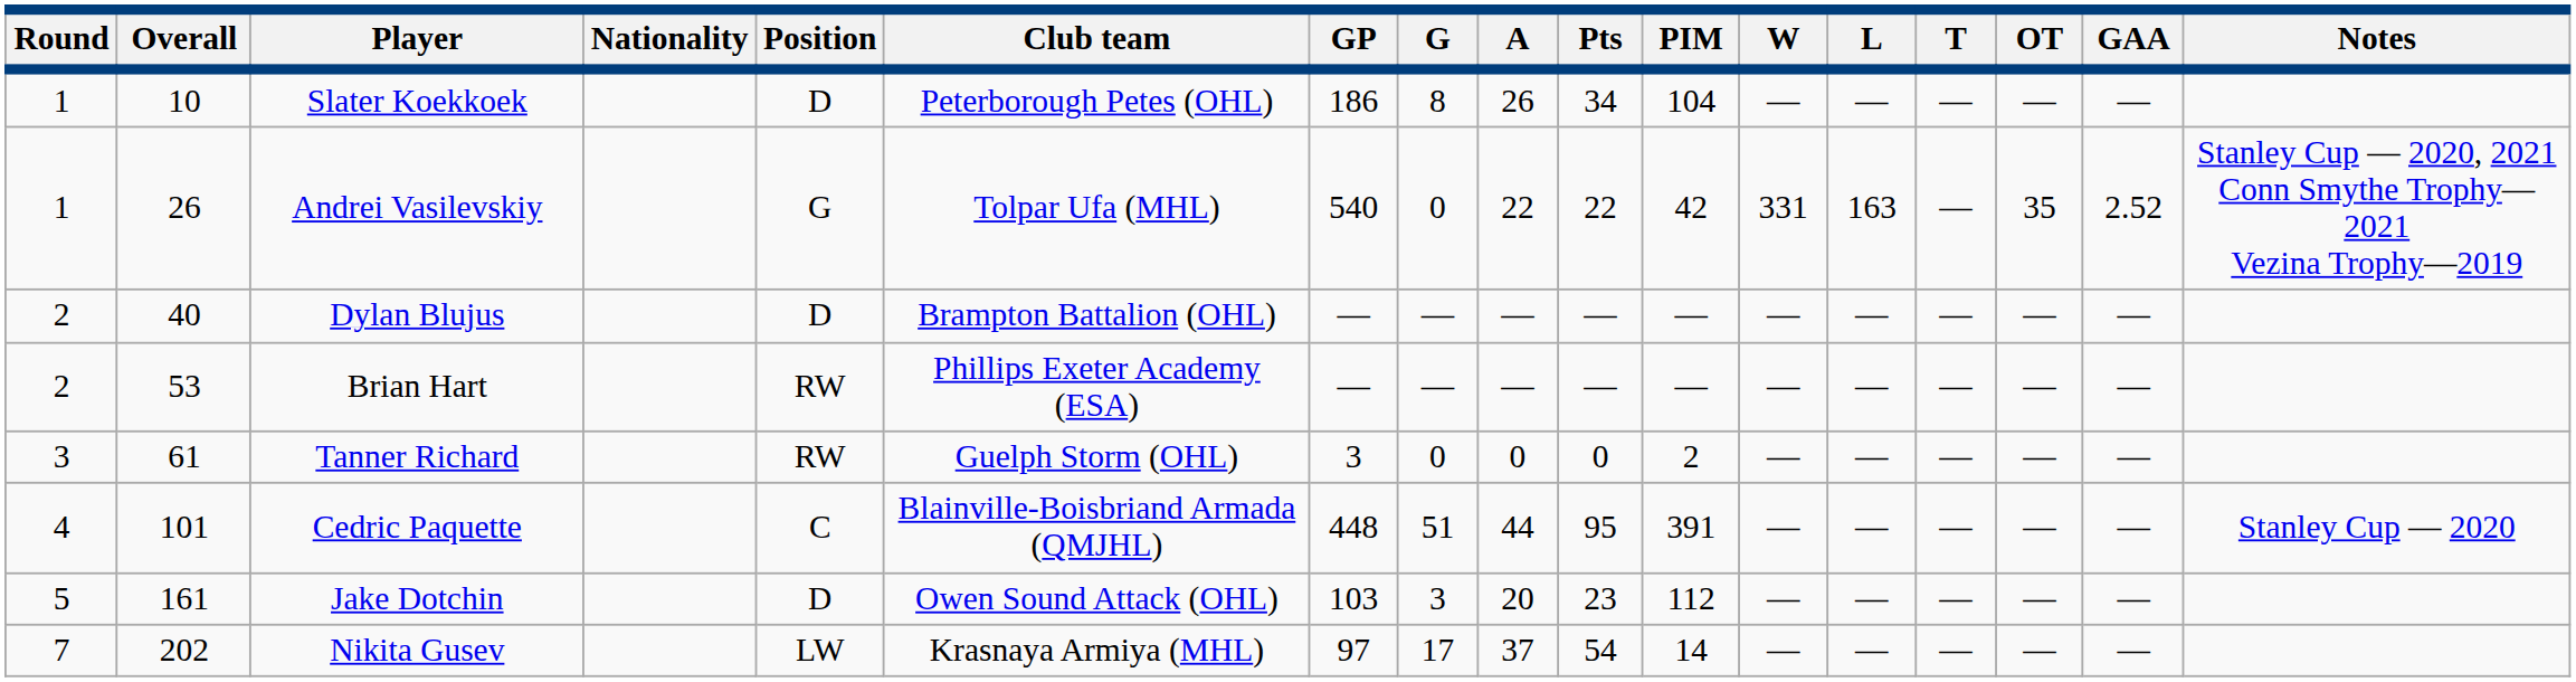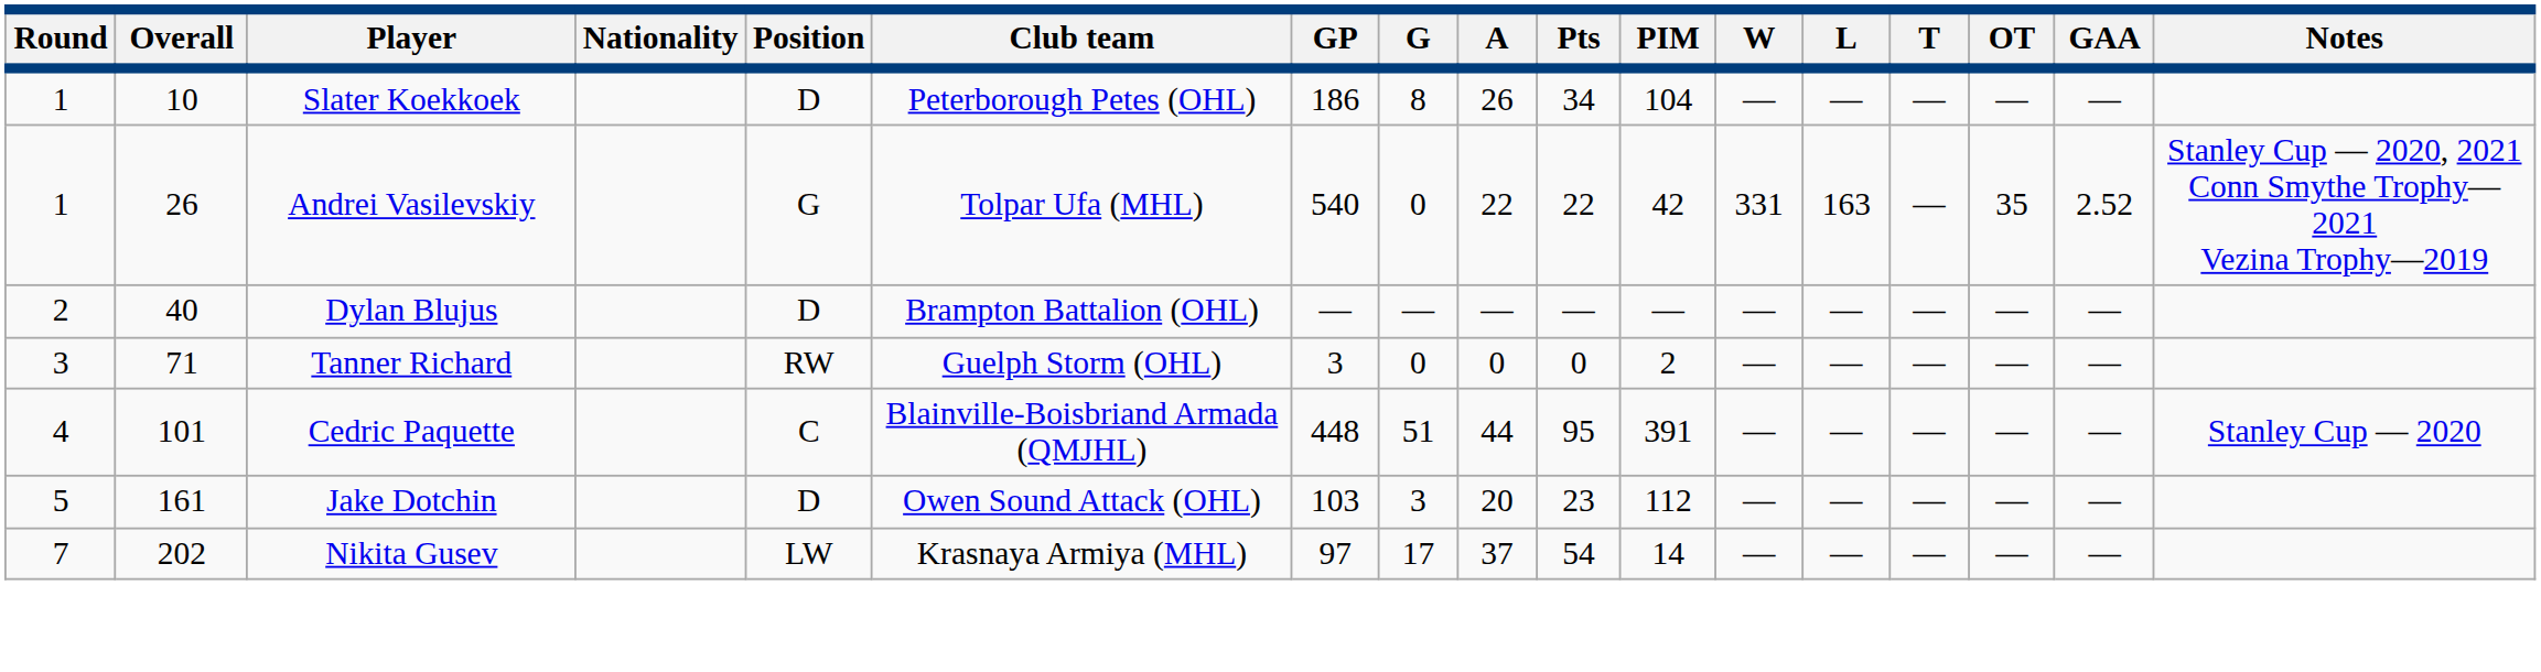 <table class="wikitable sortable" style="text-align:center">
 <tr style= "background:#FFFFFF; border-top:#003D7C 5px solid; border-bottom:#003D7C 5px solid;">
 <th style="width:3em">Round</th>
 <th style="width:4em">Overall</th>
 <th style="width:15em">Player</th>
 <th style="width:3em">Nationality</th>
 <th style="width:3em">Position</th>
 <th style="width:20em">Club team</th>
 <th style="width:3em">GP</th>
 <th style="width:3em">G</th>
 <th style="width:3em">A</th>
 <th style="width:3em">Pts</th>
 <th style="width:3em">PIM</th>
 <th style="width:3em">W</th>
 <th style="width:3em">L</th>
 <th style="width:3em">T</th>
 <th style="width:3em">OT</th>
 <th style="width:3em">GAA</th>
 <th style="width:20em">Notes</th>
 </tr>
 <tr>
 <td>1</td>
 <td>10</td>
 <td><a href='#'>Slater Koekkoek</a></td>
 <td></td>
 <td>D</td>
 <td><a href='#'>Peterborough Petes</a> (<a href='#'>OHL</a>)</td>
 <td>186</td>
 <td>8</td>
 <td>26</td>
 <td>34</td>
 <td>104</td>
 <td>—</td>
 <td>—</td>
 <td>—</td>
 <td>—</td>
 <td>—</td>
 <td></td>
 </tr>
 <tr>
 <td>1</td>
 <td>26</td>
 <td><a href='#'>Andrei Vasilevskiy</a></td>
 <td></td>
 <td>G</td>
 <td><a href='#'>Tolpar Ufa</a> (<a href='#'>MHL</a>)</td>
 <td>540</td>
 <td>0</td>
 <td>22</td>
 <td>22</td>
 <td>42</td>
 <td>331</td>
 <td>163</td>
 <td>—</td>
 <td>35</td>
 <td>2.52</td>
 <td><a href='#'>Stanley Cup</a> — <a href='#'>2020</a>, <a href='#'>2021</a><br><a href='#'>Conn Smythe Trophy</a>—<a href='#'>2021</a><br><a href='#'>Vezina Trophy</a>—<a href='#'>2019</a></td>
 </tr>
 <tr>
 <td>2</td>
 <td>40</td>
 <td><a href='#'>Dylan Blujus</a></td>
 <td></td>
 <td>D</td>
 <td><a href='#'>Brampton Battalion</a> (<a href='#'>OHL</a>)</td>
 <td>—</td>
 <td>—</td>
 <td>—</td>
 <td>—</td>
 <td>—</td>
 <td>—</td>
 <td>—</td>
 <td>—</td>
 <td>—</td>
 <td>—</td>
 <td></td>
 </tr>
 <tr>
-<td>2</td>
-<td>53</td>
-<td>Brian Hart</td>
-<td></td>
-<td>RW</td>
-<td><a href='#'>Phillips Exeter Academy</a> (<a href='#'>ESA</a>)</td>
-<td>—</td>
-<td>—</td>
-<td>—</td>
-<td>—</td>
-<td>—</td>
-<td>—</td>
-<td>—</td>
-<td>—</td>
-<td>—</td>
-<td>—</td>
-<td></td>
-</tr>
-<tr>
 <td>3</td>
-<td>61</td>
+<td>71</td>
 <td><a href='#'>Tanner Richard</a></td>
 <td></td>
 <td>RW</td>
 <td><a href='#'>Guelph Storm</a> (<a href='#'>OHL</a>)</td>
 <td>3</td>
 <td>0</td>
 <td>0</td>
 <td>0</td>
 <td>2</td>
 <td>—</td>
 <td>—</td>
 <td>—</td>
 <td>—</td>
 <td>—</td>
 <td></td>
 </tr>
 <tr>
 <td>4</td>
 <td>101</td>
 <td><a href='#'>Cedric Paquette</a></td>
 <td></td>
 <td>C</td>
 <td><a href='#'>Blainville-Boisbriand Armada</a> (<a href='#'>QMJHL</a>)</td>
 <td>448</td>
 <td>51</td>
 <td>44</td>
 <td>95</td>
 <td>391</td>
 <td>—</td>
 <td>—</td>
 <td>—</td>
 <td>—</td>
 <td>—</td>
 <td><a href='#'>Stanley Cup</a> — <a href='#'>2020</a></td>
 </tr>
 <tr>
 <td>5</td>
 <td>161</td>
 <td><a href='#'>Jake Dotchin</a></td>
 <td></td>
 <td>D</td>
 <td><a href='#'>Owen Sound Attack</a> (<a href='#'>OHL</a>)</td>
 <td>103</td>
 <td>3</td>
 <td>20</td>
 <td>23</td>
 <td>112</td>
 <td>—</td>
 <td>—</td>
 <td>—</td>
 <td>—</td>
 <td>—</td>
 <td></td>
 </tr>
 <tr>
 <td>7</td>
 <td>202</td>
 <td><a href='#'>Nikita Gusev</a></td>
 <td></td>
 <td>LW</td>
 <td>Krasnaya Armiya (<a href='#'>MHL</a>)</td>
 <td>97</td>
 <td>17</td>
 <td>37</td>
 <td>54</td>
 <td>14</td>
 <td>—</td>
 <td>—</td>
 <td>—</td>
 <td>—</td>
 <td>—</td>
 <td></td>
 </tr>
 </table>
